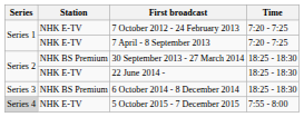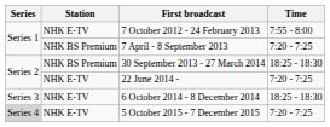 <table class="wikitable" style="font-size:small">
 <tr>
 <th>Series</th>
 <th>Station</th>
 <th>First broadcast</th>
 <th>Time</th>
 </tr>
 <tr>
 <td rowspan="2">Series 1</td>
 <td>NHK E-TV</td>
 <td>7 October 2012 - 24 February 2013</td>
-<td>7:20 - 7:25</td>
+<td>7:55 - 8:00</td>
 </tr>
 <tr>
-<td>NHK E-TV</td>
+<td>NHK BS Premium</td>
 <td>7 April - 8 September 2013</td>
 <td>7:20 - 7:25</td>
 </tr>
 <tr>
 <td rowspan="2">Series 2</td>
 <td>NHK BS Premium</td>
 <td>30 September 2013 - 27 March 2014</td>
 <td>18:25 - 18:30</td>
 </tr>
 <tr>
 <td>NHK E-TV</td>
 <td>22 June 2014 -</td>
-<td>18:25 - 18:30</td>
+<td>7:20 - 7:25</td>
 </tr>
 <tr>
 <td>Series 3</td>
-<td>NHK BS Premium</td>
+<td>NHK E-TV</td>
 <td>6 October 2014 - 8 December 2014</td>
 <td>18:25 - 18:30</td>
 </tr>
 <tr>
 <td style="background: lightgrey;">Series 4</td>
 <td>NHK E-TV</td>
 <td>5 October 2015 - 7 December 2015</td>
-<td>7:55 - 8:00</td>
+<td>7:20 - 7:25</td>
 </tr>
 </table>
